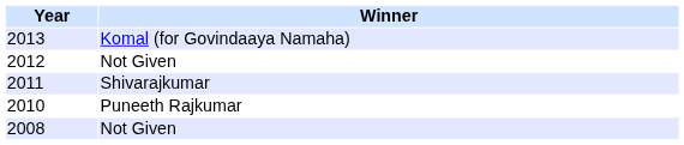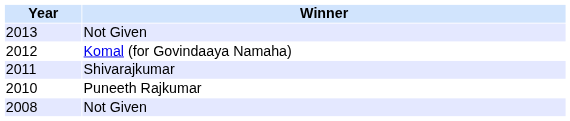 <table cellspacing="1" cellpadding="1" border="0" width="50%">
 <tr bgcolor="#d1e4fd">
 <th>Year</th>
 <th>Winner</th>
 </tr>
 <tr bgcolor="#e4e8ff">
 <td>2013</td>
-<td><a href='#'>Komal</a> (for Govindaaya Namaha)</td>
+<td>Not Given</td>
 </tr>
 <tr>
 <td>2012</td>
-<td>Not Given</td>
+<td><a href='#'>Komal</a> (for Govindaaya Namaha)</td>
 </tr>
 <tr bgcolor="#e4e8ff">
 <td>2011</td>
 <td>Shivarajkumar</td>
 </tr>
 <tr>
 <td>2010</td>
 <td>Puneeth Rajkumar</td>
 </tr>
 <tr bgcolor="#e4e8ff">
 <td>2008</td>
 <td>Not Given</td>
 </tr>
 </table>
